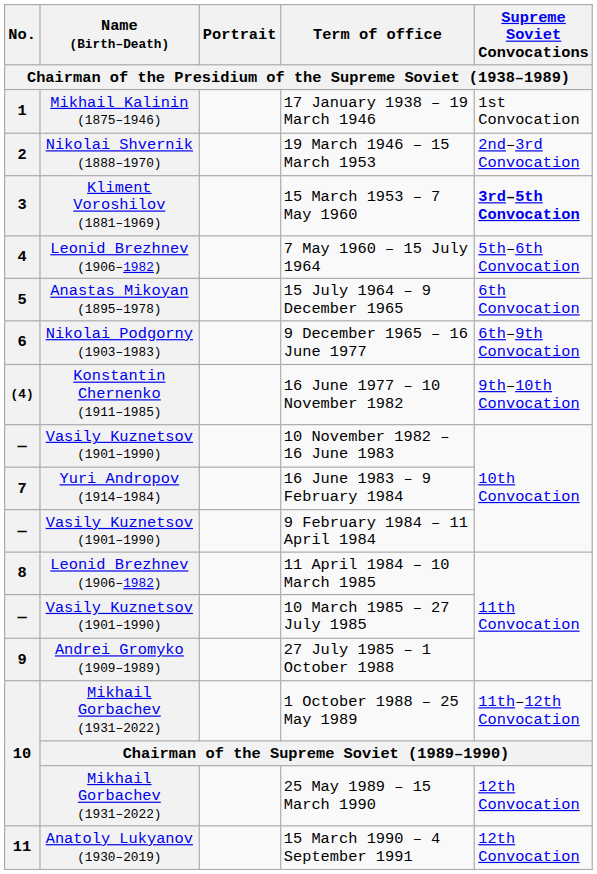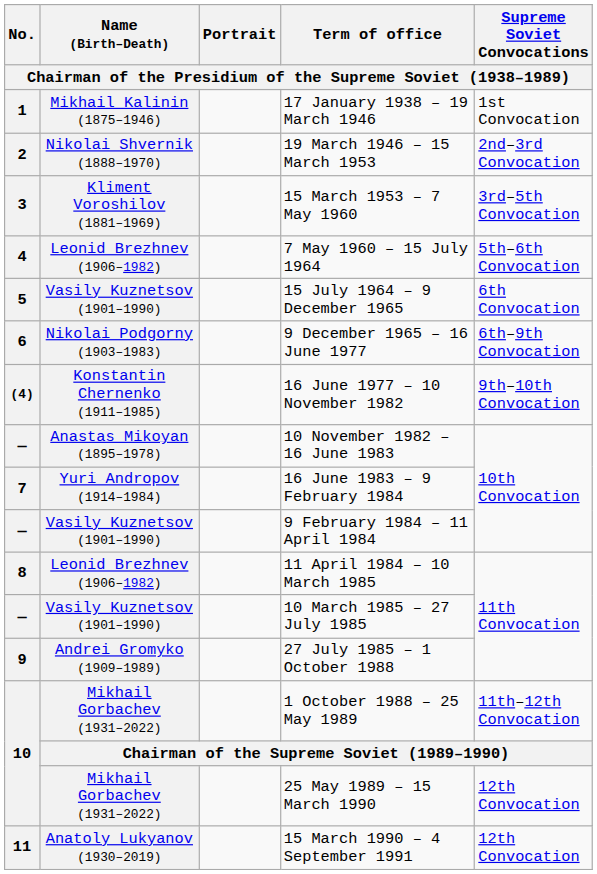 <table class="wikitable" width=80%>
 <tr>
 <th align="center" width="1%">No.<br></th>
 <th scope="col" style="width:11em;">Name<br><small>(Birth–Death)</small></th>
 <th scope="col" width="1%">Portrait</th>
 <th scope="col" style="width:20em;">Term of office</th>
 <th scope="col"><a href='#'>Supreme Soviet</a><br>Convocations<br></th>
 </tr>
 <tr>
 <th colspan="5">Chairman of the Presidium of the Supreme Soviet (1938–1989)</th>
 </tr>
 <tr>
 <th style="text-align:center;">1</th>
 <th scope="row" style="font-weight:normal;"><a href='#'>Mikhail Kalinin</a><br><small>(1875–1946)</small></th>
 <td></td>
 <td>17 January 1938 – 19 March 1946</td>
 <td 1st Convocation of the Supreme Soviet of the Soviet Union>1st Convocation</td>
 </tr>
 <tr>
 <th style="text-align:center;">2</th>
 <th scope="row" style="font-weight:normal;"><a href='#'>Nikolai Shvernik</a><br><small>(1888–1970)</small></th>
 <td></td>
 <td>19 March 1946 – 15 March 1953</td>
 <td><a href='#'>2nd</a>–<a href='#'>3rd Convocation</a></td>
 </tr>
 <tr>
 <th style="text-align:center;">3</th>
 <th scope="row" style="font-weight:normal;"><a href='#'>Kliment Voroshilov</a><br><small>(1881–1969)</small></th>
 <td></td>
 <td>15 March 1953 – 7 May 1960</td>
-<td><strong><a href='#'>3rd</a>–<a href='#'>5th Convocation</a></strong></td>
+<td><a href='#'>3rd</a>–<a href='#'>5th Convocation</a></td>
 </tr>
 <tr>
 <th style="text-align:center;">4</th>
 <th scope="row" style="font-weight:normal;"><a href='#'>Leonid Brezhnev</a><br><small>(1906–<a href='#'>1982</a>)</small></th>
 <td></td>
 <td>7 May 1960 – 15 July 1964</td>
 <td><a href='#'>5th</a>–<a href='#'>6th Convocation</a></td>
 </tr>
 <tr>
 <th style="text-align:center;">5</th>
-<th scope="row" style="font-weight:normal;"><a href='#'>Anastas Mikoyan</a><br><small>(1895–1978)</small></th>
+<th scope="row" style="font-weight:normal;"><a href='#'>Vasily Kuznetsov</a><br><small>(1901–1990)</small></th>
 <td></td>
 <td>15 July 1964 – 9 December 1965</td>
 <td><a href='#'>6th Convocation</a></td>
 </tr>
 <tr>
 <th style="text-align:center;">6</th>
 <th scope="row" style="font-weight:normal;"><a href='#'>Nikolai Podgorny</a><br><small>(1903–1983)</small></th>
 <td></td>
 <td>9 December 1965 – 16 June 1977</td>
 <td><a href='#'>6th</a>–<a href='#'>9th Convocation</a></td>
 </tr>
 <tr>
 <th style="text-align:center;"><small>(4)</small></th>
 <th scope="row" style="font-weight:normal;"><a href='#'>Konstantin Chernenko</a><br><small>(1911–1985)</small></th>
 <td></td>
 <td>16 June 1977 – 10 November 1982</td>
 <td><a href='#'>9th</a>–<a href='#'>10th Convocation</a></td>
 </tr>
 <tr>
 <th style="text-align:center;">—</th>
-<th scope="row" style="font-weight:normal;"><a href='#'>Vasily Kuznetsov</a><br><small>(1901–1990)</small></th>
+<th scope="row" style="font-weight:normal;"><a href='#'>Anastas Mikoyan</a><br><small>(1895–1978)</small></th>
 <td></td>
 <td>10 November 1982 – 16 June 1983</td>
 <td rowspan="3"><a href='#'>10th Convocation</a></td>
 </tr>
 <tr>
 <th style="text-align:center;">7</th>
 <th scope="row" style="font-weight:normal;"><a href='#'>Yuri Andropov</a><br><small>(1914–1984)</small></th>
 <td></td>
 <td>16 June 1983 – 9 February 1984</td>
 </tr>
 <tr>
 <th style="text-align:center;">—</th>
 <th scope="row" style="font-weight:normal;"><a href='#'>Vasily Kuznetsov</a><br><small>(1901–1990)</small></th>
 <td></td>
 <td>9 February 1984 – 11 April 1984</td>
 </tr>
 <tr>
 <th style="text-align:center;">8</th>
 <th scope="row" style="font-weight:normal;"><a href='#'>Leonid Brezhnev</a><br><small>(1906–<a href='#'>1982</a>)</small></th>
 <td></td>
 <td>11 April 1984 – 10 March 1985</td>
 <td rowspan="3"><a href='#'>11th Convocation</a></td>
 </tr>
 <tr>
 <th style="text-align:center;">—</th>
 <th scope="row" style="font-weight:normal;"><a href='#'>Vasily Kuznetsov</a><br><small>(1901–1990)</small></th>
 <td></td>
 <td>10 March 1985 – 27 July 1985</td>
 </tr>
 <tr>
 <th style="text-align:center;">9</th>
 <th scope="row" style="font-weight:normal;"><a href='#'>Andrei Gromyko</a><br><small>(1909–1989)</small></th>
 <td></td>
 <td>27 July 1985 – 1 October 1988</td>
 </tr>
 <tr>
 <th rowspan="3" style="text-align:center;">10</th>
 <th scope="row" style="font-weight:normal;"><a href='#'>Mikhail Gorbachev</a><br><small>(1931–2022)</small></th>
 <td></td>
 <td>1 October 1988 – 25 May 1989</td>
 <td><a href='#'>11th</a>–<a href='#'>12th Convocation</a></td>
 </tr>
 <tr>
 <th colspan="4" align="center">Chairman of the Supreme Soviet (1989–1990)</th>
 </tr>
 <tr>
 <th scope="row" style="font-weight:normal;"><a href='#'>Mikhail Gorbachev</a><br><small>(1931–2022)</small></th>
 <td></td>
 <td>25 May 1989 – 15 March 1990</td>
 <td><a href='#'>12th Convocation</a></td>
 </tr>
 <tr>
 <th style="text-align:center;">11</th>
 <th scope="row" style="font-weight:normal;"><a href='#'>Anatoly Lukyanov</a><br><small>(1930–2019)</small></th>
 <td></td>
 <td>15 March 1990 – 4 September 1991</td>
 <td><a href='#'>12th Convocation</a></td>
 </tr>
 </table>
